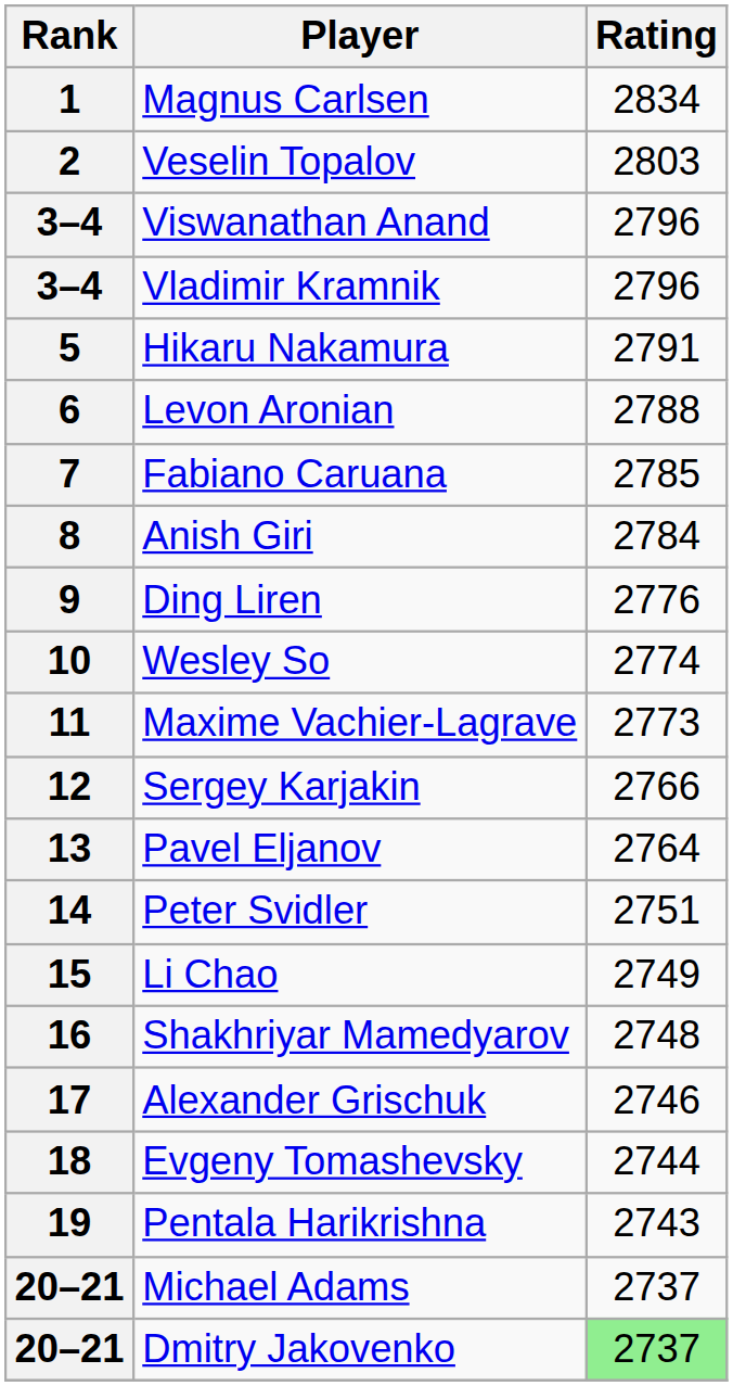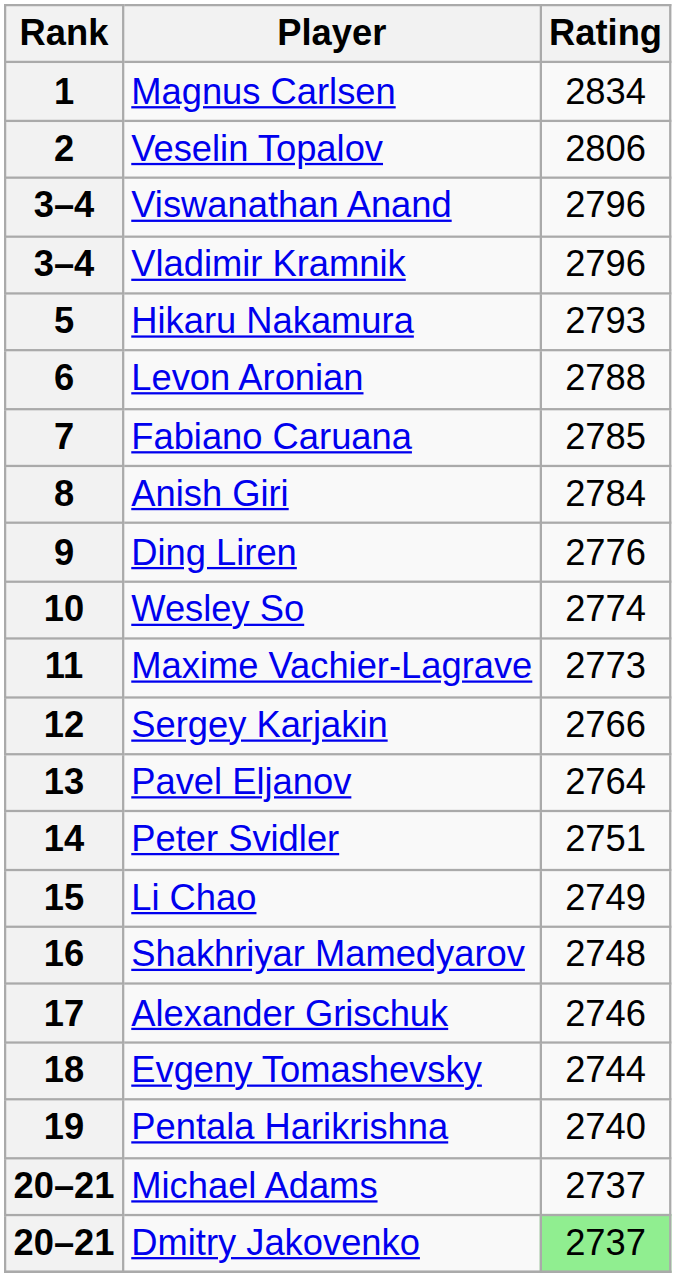 <table class="wikitable">
 <tr>
 <th>Rank</th>
 <th>Player</th>
 <th>Rating</th>
 </tr>
 <tr>
 <th>1</th>
 <td> <a href='#'>Magnus Carlsen</a></td>
 <td style="text-align:center">2834</td>
 </tr>
 <tr>
 <th>2</th>
 <td> <a href='#'>Veselin Topalov</a></td>
-<td style="text-align:center">2803</td>
+<td style="text-align:center">2806</td>
 </tr>
 <tr>
 <th>3–4</th>
 <td> <a href='#'>Viswanathan Anand</a></td>
 <td style="text-align:center">2796</td>
 </tr>
 <tr>
 <th>3–4</th>
 <td> <a href='#'>Vladimir Kramnik</a></td>
 <td style="text-align:center">2796</td>
 </tr>
 <tr>
 <th>5</th>
 <td> <a href='#'>Hikaru Nakamura</a></td>
-<td style="text-align:center">2791</td>
+<td style="text-align:center">2793</td>
 </tr>
 <tr>
 <th>6</th>
 <td> <a href='#'>Levon Aronian</a></td>
 <td style="text-align:center">2788</td>
 </tr>
 <tr>
 <th>7</th>
 <td> <a href='#'>Fabiano Caruana</a></td>
 <td style="text-align:center">2785</td>
 </tr>
 <tr>
 <th>8</th>
 <td> <a href='#'>Anish Giri</a></td>
 <td style="text-align:center">2784</td>
 </tr>
 <tr>
 <th>9</th>
 <td> <a href='#'>Ding Liren</a></td>
 <td style="text-align:center">2776</td>
 </tr>
 <tr>
 <th>10</th>
 <td> <a href='#'>Wesley So</a></td>
 <td style="text-align:center">2774</td>
 </tr>
 <tr>
 <th>11</th>
 <td> <a href='#'>Maxime Vachier-Lagrave</a></td>
 <td style="text-align:center">2773</td>
 </tr>
 <tr>
 <th>12</th>
 <td> <a href='#'>Sergey Karjakin</a></td>
 <td style="text-align:center">2766</td>
 </tr>
 <tr>
 <th>13</th>
 <td> <a href='#'>Pavel Eljanov</a></td>
 <td style="text-align:center">2764</td>
 </tr>
 <tr>
 <th>14</th>
 <td> <a href='#'>Peter Svidler</a></td>
 <td style="text-align:center">2751</td>
 </tr>
 <tr>
 <th>15</th>
 <td> <a href='#'>Li Chao</a></td>
 <td style="text-align:center">2749</td>
 </tr>
 <tr>
 <th>16</th>
 <td> <a href='#'>Shakhriyar Mamedyarov</a></td>
 <td style="text-align:center">2748</td>
 </tr>
 <tr>
 <th>17</th>
 <td> <a href='#'>Alexander Grischuk</a></td>
 <td style="text-align:center">2746</td>
 </tr>
 <tr>
 <th>18</th>
 <td> <a href='#'>Evgeny Tomashevsky</a></td>
 <td style="text-align:center">2744</td>
 </tr>
 <tr>
 <th>19</th>
 <td> <a href='#'>Pentala Harikrishna</a></td>
-<td style="text-align:center">2743</td>
+<td style="text-align:center">2740</td>
 </tr>
 <tr>
 <th>20–21</th>
 <td> <a href='#'>Michael Adams</a></td>
 <td style="text-align:center">2737</td>
 </tr>
 <tr>
 <th>20–21</th>
 <td> <a href='#'>Dmitry Jakovenko</a></td>
 <td style="background: lightgreen; text-align:center">2737</td>
 </tr>
 <tr>
 </tr>
 </table>
